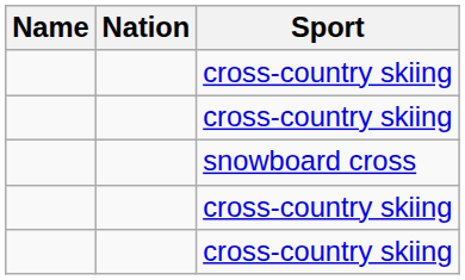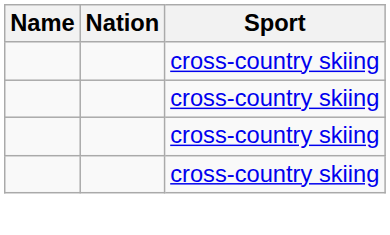 <table class="wikitable sortable">
 <tr>
 <th>Name</th>
 <th>Nation</th>
 <th>Sport</th>
 </tr>
 <tr>
 <td></td>
 <td></td>
 <td><a href='#'>cross-country skiing</a></td>
 </tr>
 <tr>
 <td></td>
 <td></td>
 <td><a href='#'>cross-country skiing</a></td>
 </tr>
 <tr>
 <td></td>
 <td></td>
-<td><a href='#'>snowboard cross</a></td>
-</tr>
-<tr>
-<td></td>
-<td></td>
 <td><a href='#'>cross-country skiing</a></td>
 </tr>
 <tr>
 <td></td>
 <td></td>
 <td><a href='#'>cross-country skiing</a></td>
 </tr>
 </table>
